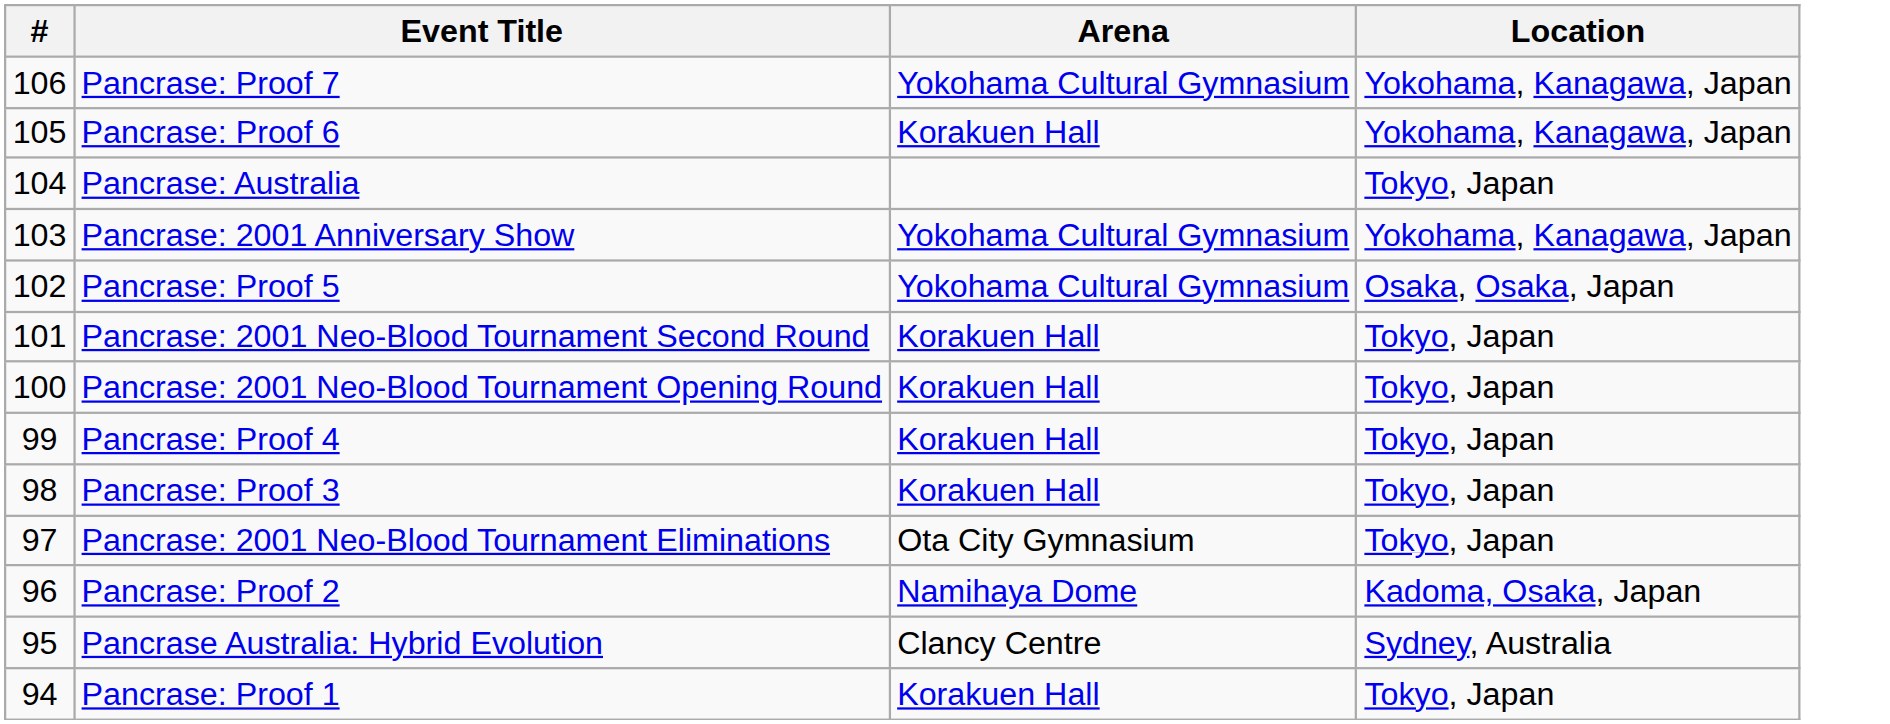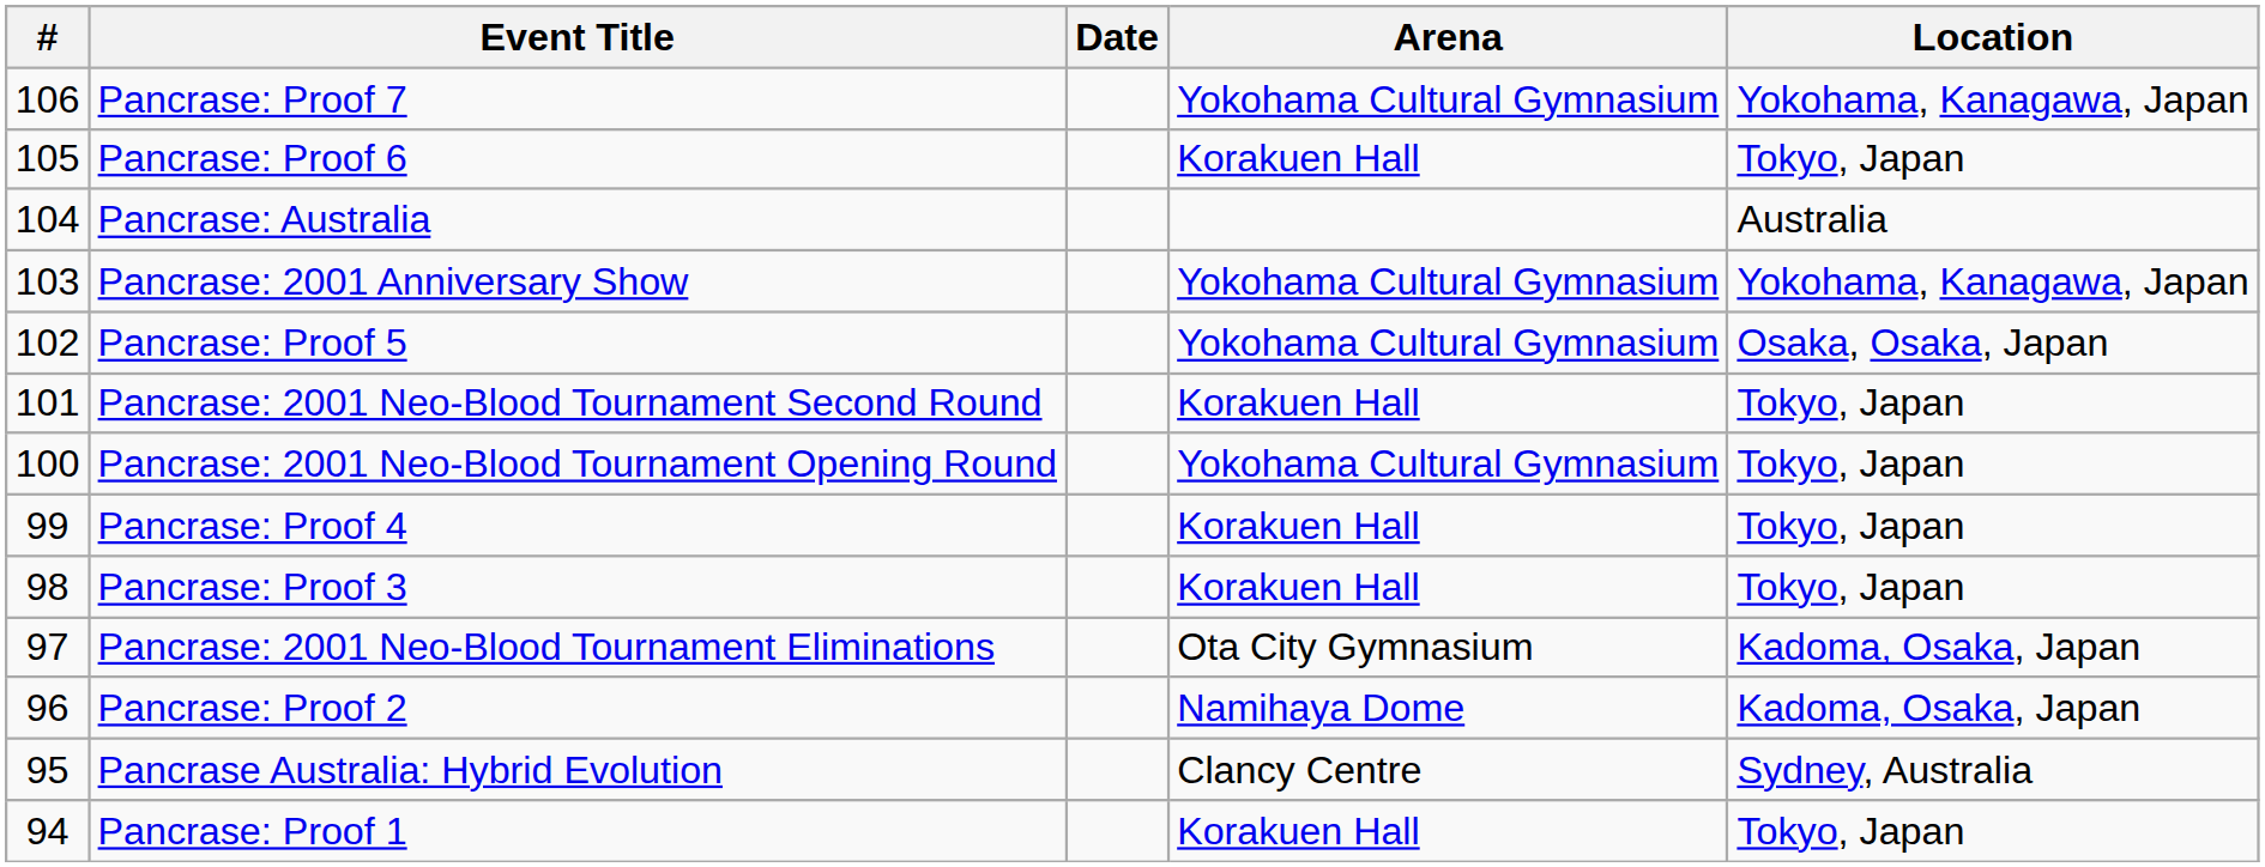 <table class="sortable wikitable succession-box" style="font-size:90%;">
 <tr>
 <th scope="col">#</th>
 <th scope="col">Event Title</th>
+<th scope="col">Date</th>
 <th scope="col">Arena</th>
 <th scope="col">Location</th>
 </tr>
 <tr>
 <td align=center>106</td>
 <td><a href='#'>Pancrase: Proof 7</a></td>
+<td></td>
 <td><a href='#'>Yokohama Cultural Gymnasium</a></td>
 <td><a href='#'>Yokohama</a>, <a href='#'>Kanagawa</a>, Japan</td>
 </tr>
 <tr>
 <td align=center>105</td>
 <td><a href='#'>Pancrase: Proof 6</a></td>
+<td></td>
 <td><a href='#'>Korakuen Hall</a></td>
-<td><a href='#'>Yokohama</a>, <a href='#'>Kanagawa</a>, Japan</td>
+<td><a href='#'>Tokyo</a>, Japan</td>
 </tr>
 <tr>
 <td align=center>104</td>
 <td><a href='#'>Pancrase: Australia</a></td>
 <td></td>
-<td><a href='#'>Tokyo</a>, Japan</td>
+<td></td>
+<td>Australia</td>
 </tr>
 <tr>
 <td align=center>103</td>
 <td><a href='#'>Pancrase: 2001 Anniversary Show</a></td>
+<td></td>
 <td><a href='#'>Yokohama Cultural Gymnasium</a></td>
 <td><a href='#'>Yokohama</a>, <a href='#'>Kanagawa</a>, Japan</td>
 </tr>
 <tr>
 <td align=center>102</td>
 <td><a href='#'>Pancrase: Proof 5</a></td>
+<td></td>
 <td><a href='#'>Yokohama Cultural Gymnasium</a></td>
 <td><a href='#'>Osaka</a>, <a href='#'>Osaka</a>, Japan</td>
 </tr>
 <tr>
 <td align=center>101</td>
 <td><a href='#'>Pancrase: 2001 Neo-Blood Tournament Second Round</a></td>
+<td></td>
 <td><a href='#'>Korakuen Hall</a></td>
 <td><a href='#'>Tokyo</a>, Japan</td>
 </tr>
 <tr>
 <td align=center>100</td>
 <td><a href='#'>Pancrase: 2001 Neo-Blood Tournament Opening Round</a></td>
-<td><a href='#'>Korakuen Hall</a></td>
+<td></td>
+<td><a href='#'>Yokohama Cultural Gymnasium</a></td>
 <td><a href='#'>Tokyo</a>, Japan</td>
 </tr>
 <tr>
 <td align=center>99</td>
 <td><a href='#'>Pancrase: Proof 4</a></td>
+<td></td>
 <td><a href='#'>Korakuen Hall</a></td>
 <td><a href='#'>Tokyo</a>, Japan</td>
 </tr>
 <tr>
 <td align=center>98</td>
 <td><a href='#'>Pancrase: Proof 3</a></td>
+<td></td>
 <td><a href='#'>Korakuen Hall</a></td>
 <td><a href='#'>Tokyo</a>, Japan</td>
 </tr>
 <tr>
 <td align=center>97</td>
 <td><a href='#'>Pancrase: 2001 Neo-Blood Tournament Eliminations</a></td>
+<td></td>
 <td>Ota City Gymnasium</td>
-<td><a href='#'>Tokyo</a>, Japan</td>
+<td><a href='#'>Kadoma, Osaka</a>, Japan</td>
 </tr>
 <tr>
 <td align=center>96</td>
 <td><a href='#'>Pancrase: Proof 2</a></td>
+<td></td>
 <td><a href='#'>Namihaya Dome</a></td>
 <td><a href='#'>Kadoma, Osaka</a>, Japan</td>
 </tr>
 <tr>
 <td align=center>95</td>
 <td><a href='#'>Pancrase Australia: Hybrid Evolution</a></td>
+<td></td>
 <td>Clancy Centre</td>
 <td><a href='#'>Sydney</a>, Australia</td>
 </tr>
 <tr>
 <td align=center>94</td>
 <td><a href='#'>Pancrase: Proof 1</a></td>
+<td></td>
 <td><a href='#'>Korakuen Hall</a></td>
 <td><a href='#'>Tokyo</a>, Japan</td>
 </tr>
 </table>
